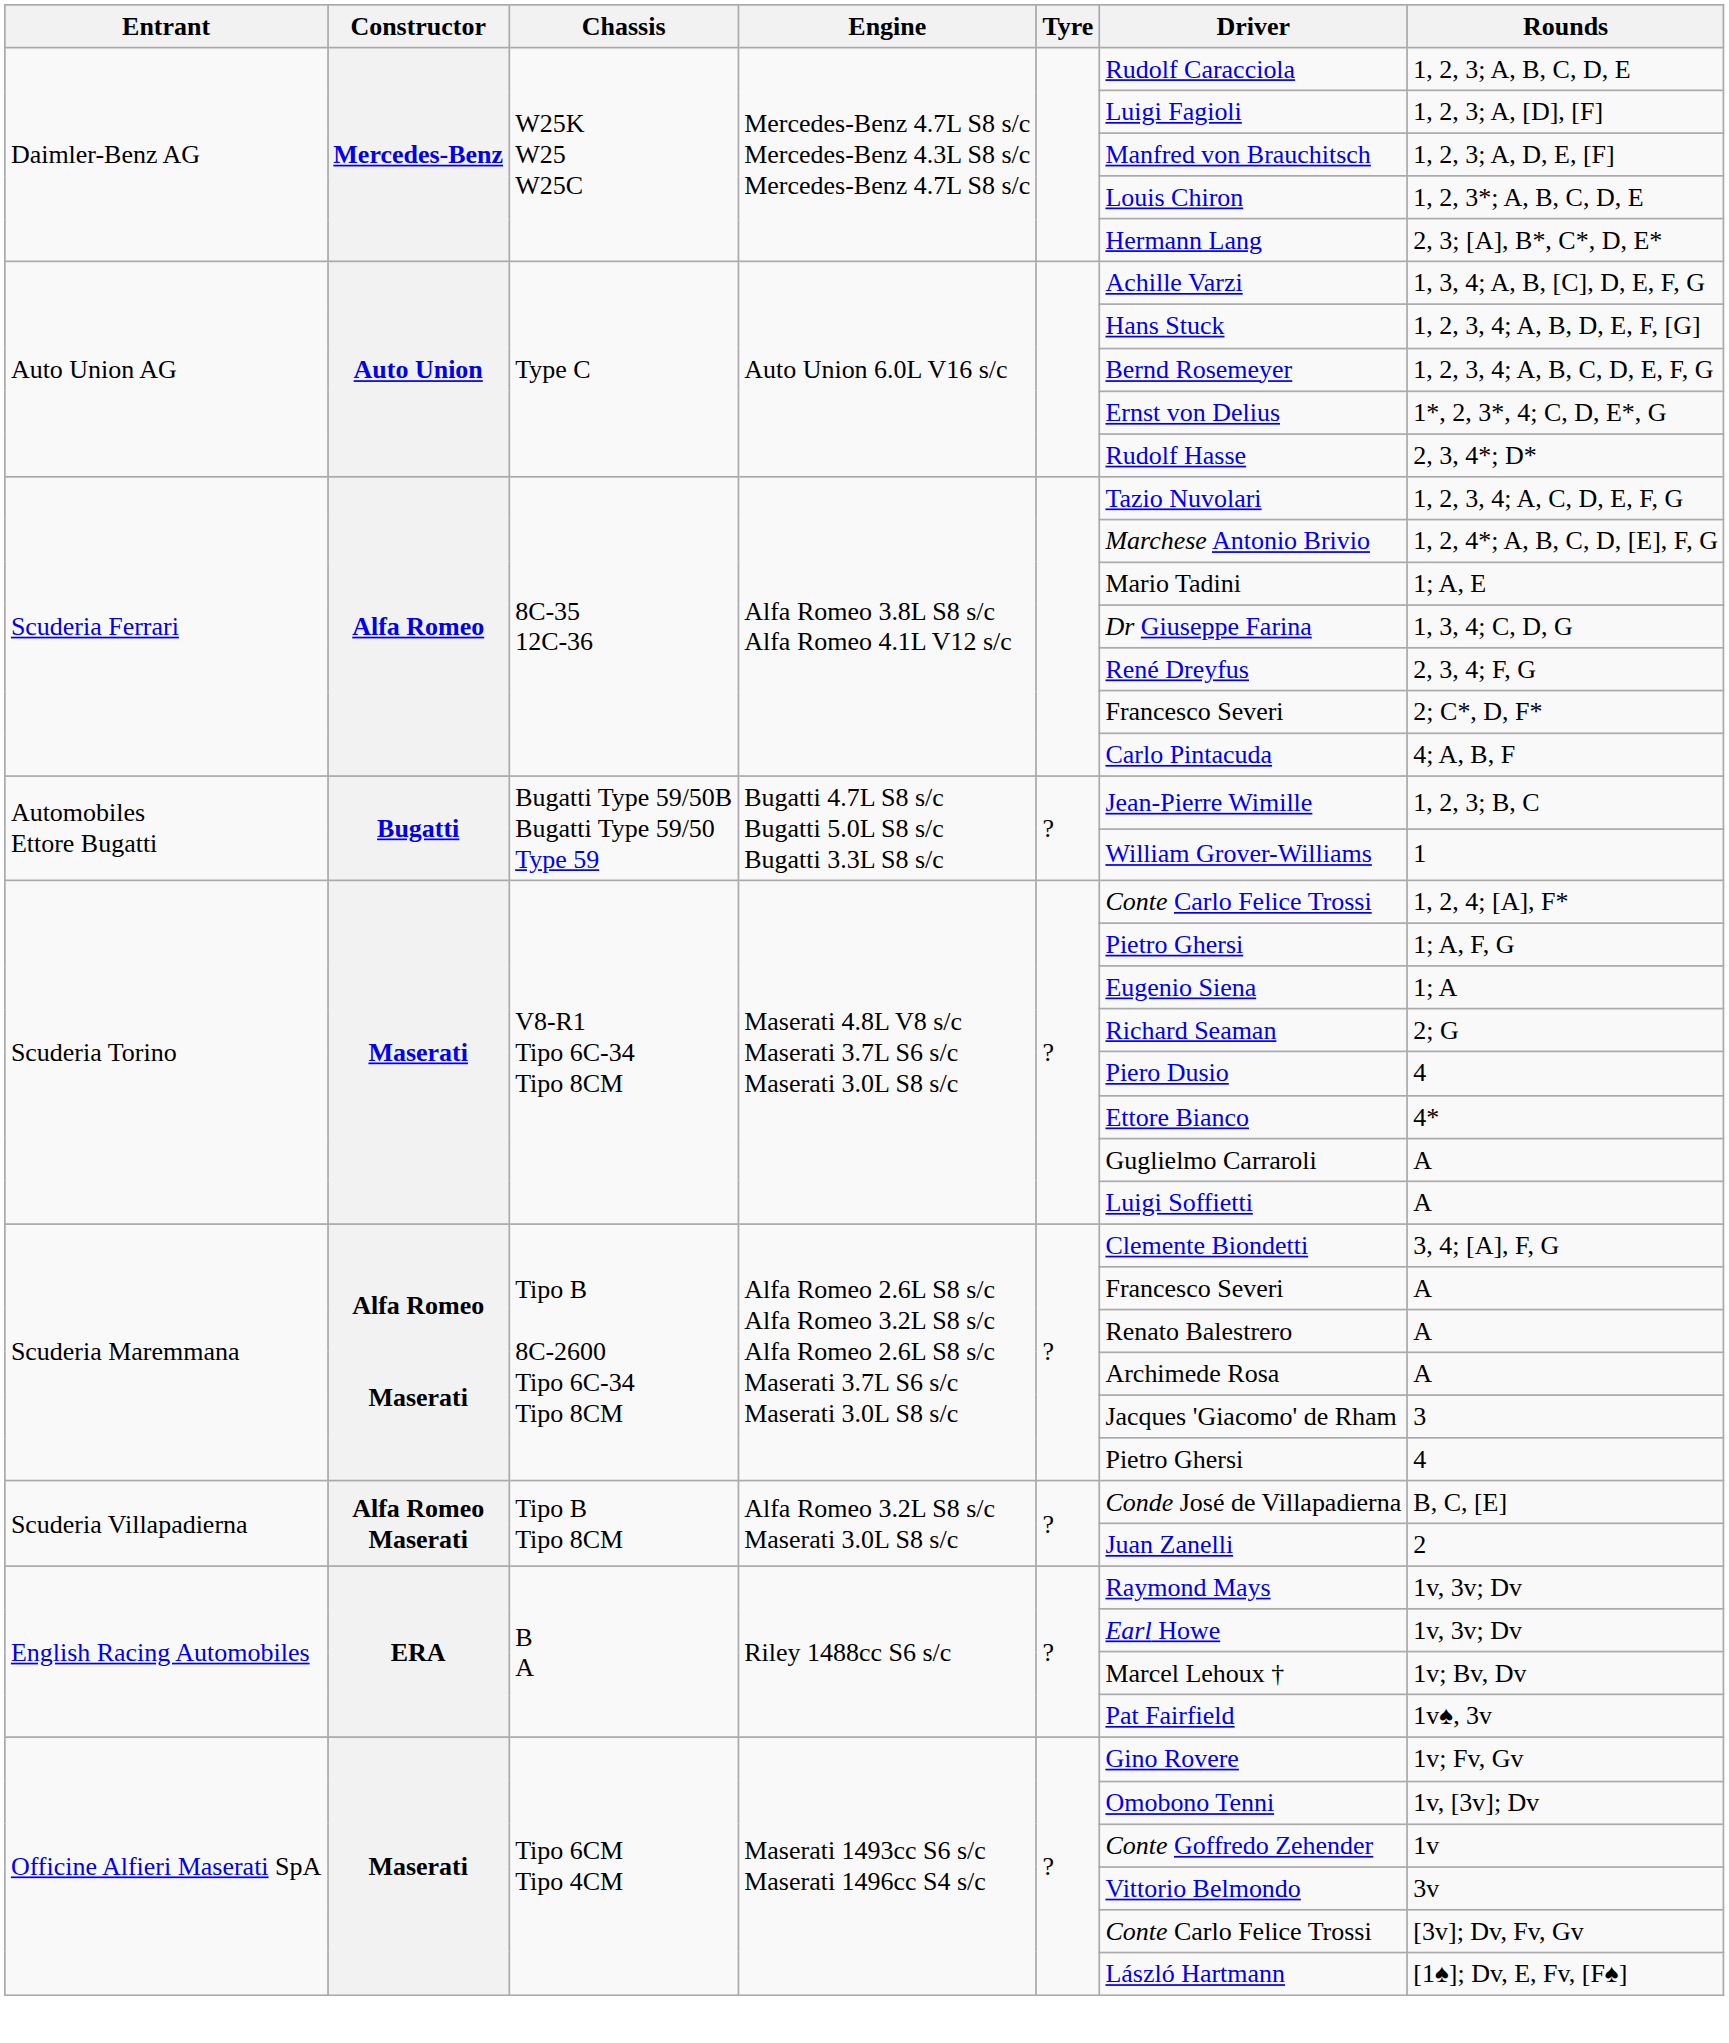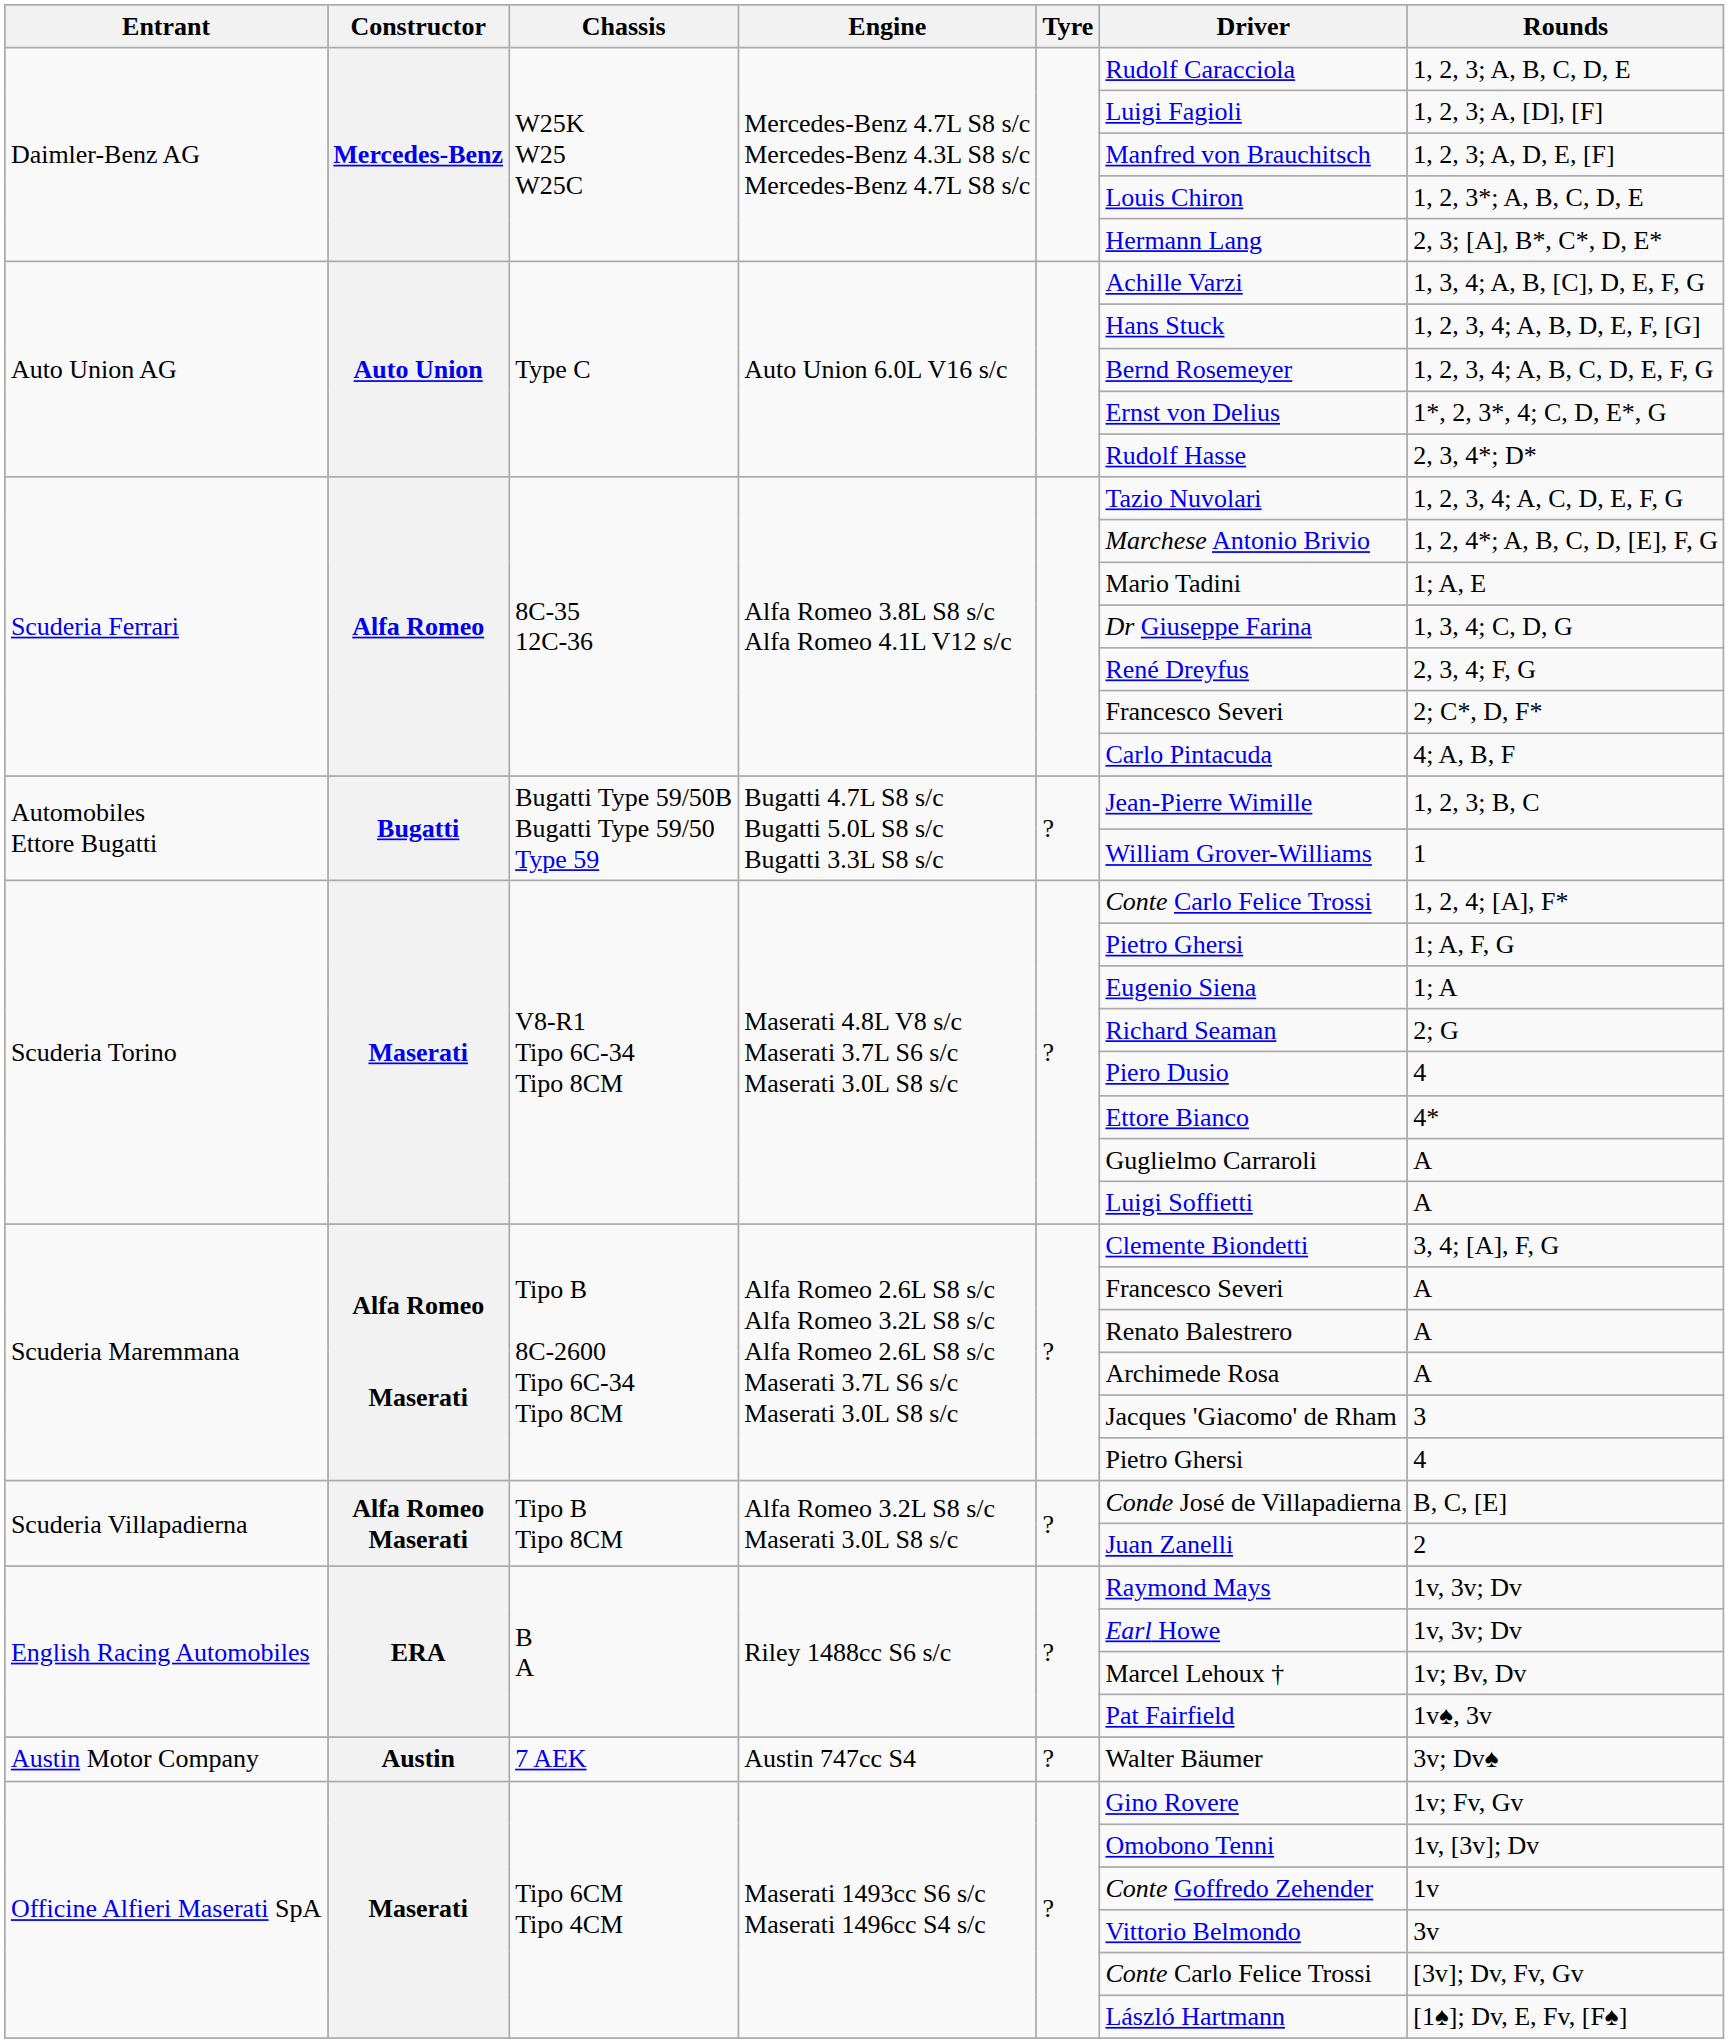 <table class="wikitable" style="font-size: 95%">
 <tr>
 <th>Entrant</th>
 <th>Constructor</th>
 <th>Chassis</th>
 <th>Engine</th>
 <th>Tyre</th>
 <th>Driver</th>
 <th>Rounds</th>
 </tr>
 <tr>
 <td rowspan=5> Daimler-Benz AG</td>
 <th rowspan=5><a href='#'>Mercedes-Benz</a></th>
 <td rowspan=5>W25K<br>W25<br>W25C</td>
 <td rowspan=5>Mercedes-Benz 4.7L S8 s/c<br> Mercedes-Benz 4.3L S8 s/c <br> Mercedes-Benz 4.7L S8 s/c</td>
 <td rowspan=5></td>
 <td> <a href='#'>Rudolf Caracciola</a></td>
 <td>1, 2, 3; A, B, C, D, E</td>
 </tr>
 <tr>
 <td> <a href='#'>Luigi Fagioli</a></td>
 <td>1, 2, 3; A, [D], [F]</td>
 </tr>
 <tr>
 <td> <a href='#'>Manfred von Brauchitsch</a></td>
 <td>1, 2, 3; A, D, E, [F]</td>
 </tr>
 <tr>
 <td> <a href='#'>Louis Chiron</a></td>
 <td>1, 2, 3*; A, B, C, D, E</td>
 </tr>
 <tr>
 <td> <a href='#'>Hermann Lang</a></td>
 <td>2, 3; [A], B*, C*, D, E*</td>
 </tr>
 <tr>
 <td rowspan=5> Auto Union AG</td>
 <th rowspan=5><a href='#'>Auto Union</a></th>
 <td rowspan=5>Type C</td>
 <td rowspan=5>Auto Union 6.0L V16 s/c</td>
 <td rowspan=5></td>
 <td> <a href='#'>Achille Varzi</a></td>
 <td>1, 3, 4; A, B, [C], D, E, F, G</td>
 </tr>
 <tr>
 <td> <a href='#'>Hans Stuck</a></td>
 <td>1, 2, 3, 4; A, B, D, E, F, [G]</td>
 </tr>
 <tr>
 <td> <a href='#'>Bernd Rosemeyer</a></td>
 <td>1, 2, 3, 4; A, B, C, D, E, F, G</td>
 </tr>
 <tr>
 <td> <a href='#'>Ernst von Delius</a></td>
 <td>1*, 2, 3*, 4; C, D, E*, G</td>
 </tr>
 <tr>
 <td> <a href='#'>Rudolf Hasse</a></td>
 <td>2, 3, 4*; D*</td>
 </tr>
 <tr>
 <td rowspan=7> <a href='#'>Scuderia Ferrari</a></td>
 <th rowspan=7><a href='#'>Alfa Romeo</a></th>
 <td rowspan=7>8C-35<br>12C-36</td>
 <td rowspan=7>Alfa Romeo 3.8L S8 s/c<br> Alfa Romeo 4.1L V12 s/c</td>
 <td rowspan=7></td>
 <td> <a href='#'>Tazio Nuvolari</a></td>
 <td>1, 2, 3, 4; A, C, D, E, F, G</td>
 </tr>
 <tr>
 <td> <em>Marchese</em> <a href='#'>Antonio Brivio</a></td>
 <td>1, 2, 4*; A, B, C, D, [E], F, G</td>
 </tr>
 <tr>
 <td> Mario Tadini</td>
 <td>1; A, E</td>
 </tr>
 <tr>
 <td> <em>Dr</em> <a href='#'>Giuseppe Farina</a></td>
 <td>1, 3, 4; C, D, G</td>
 </tr>
 <tr>
 <td> <a href='#'>René Dreyfus</a></td>
 <td>2, 3, 4; F, G</td>
 </tr>
 <tr>
 <td> Francesco Severi</td>
 <td>2; C*, D, F*</td>
 </tr>
 <tr>
 <td> <a href='#'>Carlo Pintacuda</a></td>
 <td>4; A, B, F</td>
 </tr>
 <tr>
 <td rowspan=2> Automobiles<br>Ettore Bugatti</td>
 <th rowspan=2><a href='#'>Bugatti</a></th>
 <td rowspan=2>Bugatti Type 59/50B<br>Bugatti Type 59/50<br><a href='#'>Type 59</a></td>
 <td rowspan=2>Bugatti 4.7L S8 s/c<br>Bugatti 5.0L S8 s/c<br>Bugatti 3.3L S8 s/c</td>
 <td rowspan=2>?</td>
 <td> <a href='#'>Jean-Pierre Wimille</a></td>
 <td>1, 2, 3; B, C</td>
 </tr>
 <tr>
 <td> <a href='#'>William Grover-Williams</a></td>
 <td>1</td>
 </tr>
 <tr>
 <td rowspan=8> Scuderia Torino</td>
 <th rowspan=8><a href='#'>Maserati</a></th>
 <td rowspan=8>V8-R1<br> Tipo 6C-34<br>Tipo 8CM</td>
 <td rowspan=8>Maserati 4.8L V8 s/c<br> Maserati 3.7L S6 s/c<br>Maserati 3.0L S8 s/c</td>
 <td rowspan=8>?</td>
 <td> <em>Conte</em> <a href='#'>Carlo Felice Trossi</a></td>
 <td>1, 2, 4; [A], F*</td>
 </tr>
 <tr>
 <td> <a href='#'>Pietro Ghersi</a></td>
 <td>1; A, F, G</td>
 </tr>
 <tr>
 <td> <a href='#'>Eugenio Siena</a></td>
 <td>1; A</td>
 </tr>
 <tr>
 <td> <a href='#'>Richard Seaman</a></td>
 <td>2; G</td>
 </tr>
 <tr>
 <td> <a href='#'>Piero Dusio</a></td>
 <td>4</td>
 </tr>
 <tr>
 <td> <a href='#'>Ettore Bianco</a></td>
 <td>4*</td>
 </tr>
 <tr>
 <td> Guglielmo Carraroli</td>
 <td>A</td>
 </tr>
 <tr>
 <td> <a href='#'>Luigi Soffietti</a></td>
 <td>A</td>
 </tr>
 <tr>
 <td rowspan=6> Scuderia Maremmana</td>
 <th rowspan=6>Alfa Romeo<br>  <br>  <br>Maserati<br></th>
 <td rowspan=6>Tipo B<br> <br>8C-2600<br>Tipo 6C-34<br>Tipo 8CM</td>
 <td rowspan=6>Alfa Romeo 2.6L S8 s/c<br> Alfa Romeo 3.2L S8 s/c<br>Alfa Romeo 2.6L S8 s/c <br> Maserati 3.7L S6 s/c<br>Maserati 3.0L S8 s/c</td>
 <td rowspan=6>?</td>
 <td> <a href='#'>Clemente Biondetti</a></td>
 <td>3, 4; [A], F, G</td>
 </tr>
 <tr>
 <td> Francesco Severi</td>
 <td>A</td>
 </tr>
 <tr>
 <td> Renato Balestrero</td>
 <td>A</td>
 </tr>
 <tr>
 <td> Archimede Rosa</td>
 <td>A</td>
 </tr>
 <tr>
 <td> Jacques 'Giacomo' de Rham</td>
 <td>3</td>
 </tr>
 <tr>
 <td> Pietro Ghersi</td>
 <td>4</td>
 </tr>
 <tr>
 <td rowspan=2> Scuderia Villapadierna</td>
 <th rowspan=2>Alfa Romeo<br>Maserati</th>
 <td rowspan=2>Tipo B<br>Tipo 8CM</td>
 <td rowspan=2>Alfa Romeo 3.2L S8 s/c<br> Maserati 3.0L S8 s/c</td>
 <td rowspan=2>?</td>
 <td> <em>Conde</em> José de Villapadierna</td>
 <td>B, C, [E]</td>
 </tr>
 <tr>
 <td> <a href='#'>Juan Zanelli</a></td>
 <td>2</td>
 </tr>
 <tr>
 <td rowspan=4> <a href='#'>English Racing Automobiles</a></td>
 <th rowspan=4>ERA</th>
 <td rowspan=4>B<br>A</td>
 <td rowspan=4>Riley 1488cc S6 s/c</td>
 <td rowspan=4>?</td>
 <td> <a href='#'>Raymond Mays</a></td>
 <td>1v, 3v; Dv</td>
 </tr>
 <tr>
 <td> <a href='#'><em>Earl</em> Howe</a></td>
 <td>1v, 3v; Dv</td>
 </tr>
 <tr>
 <td> Marcel Lehoux †</td>
 <td>1v; Bv, Dv</td>
 </tr>
 <tr>
 <td> <a href='#'>Pat Fairfield</a></td>
 <td>1v♠, 3v</td>
 </tr>
 <tr>
+<td> <a href='#'>Austin</a> Motor Company</td>
+<th>Austin</th>
+<td><a href='#'>7 AEK</a></td>
+<td>Austin 747cc S4</td>
+<td>?</td>
+<td> Walter Bäumer</td>
+<td>3v; Dv♠</td>
+</tr>
+<tr>
 <td rowspan=6> <a href='#'>Officine Alfieri Maserati</a> SpA</td>
 <th rowspan=6>Maserati</th>
 <td rowspan=6>Tipo 6CM<br>Tipo 4CM</td>
 <td rowspan=6>Maserati 1493cc S6 s/c<br>Maserati 1496cc S4 s/c</td>
 <td rowspan=6>?</td>
 <td> <a href='#'>Gino Rovere</a></td>
 <td>1v; Fv, Gv</td>
 </tr>
 <tr>
 <td> <a href='#'>Omobono Tenni</a></td>
 <td>1v, [3v]; Dv</td>
 </tr>
 <tr>
 <td> <em>Conte</em> <a href='#'>Goffredo Zehender</a></td>
 <td>1v</td>
 </tr>
 <tr>
 <td> <a href='#'>Vittorio Belmondo</a></td>
 <td>3v</td>
 </tr>
 <tr>
 <td> <em>Conte</em> Carlo Felice Trossi</td>
 <td>[3v]; Dv, Fv, Gv</td>
 </tr>
 <tr>
 <td> <a href='#'>László Hartmann</a></td>
 <td>[1♠]; Dv, E, Fv, [F♠]</td>
 </tr>
 </table>
